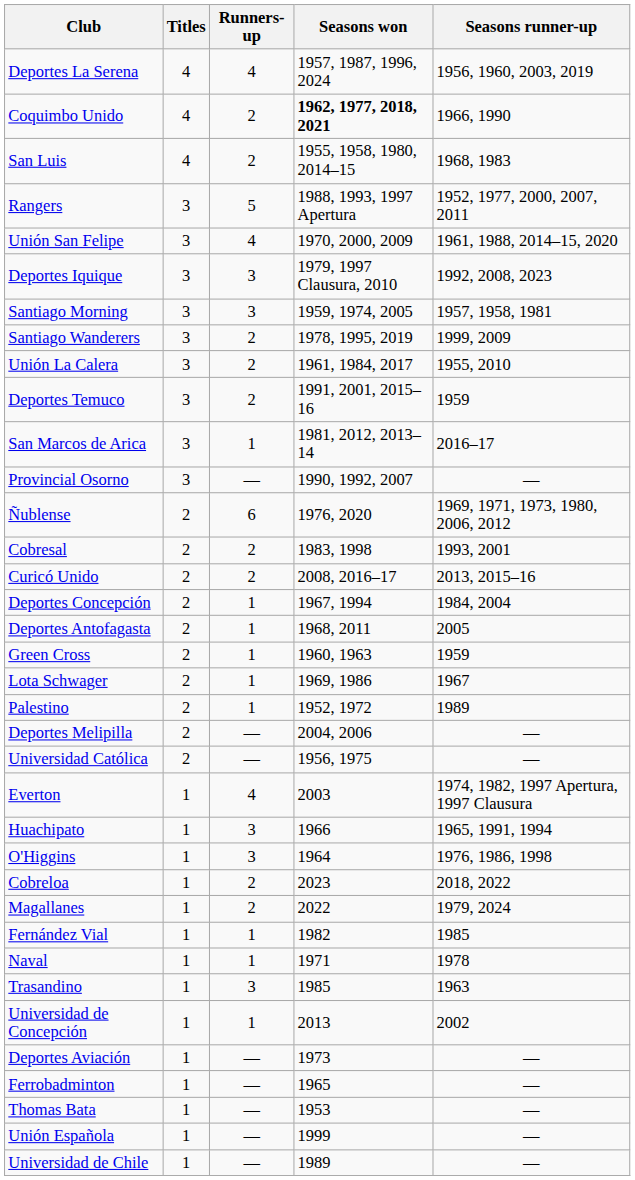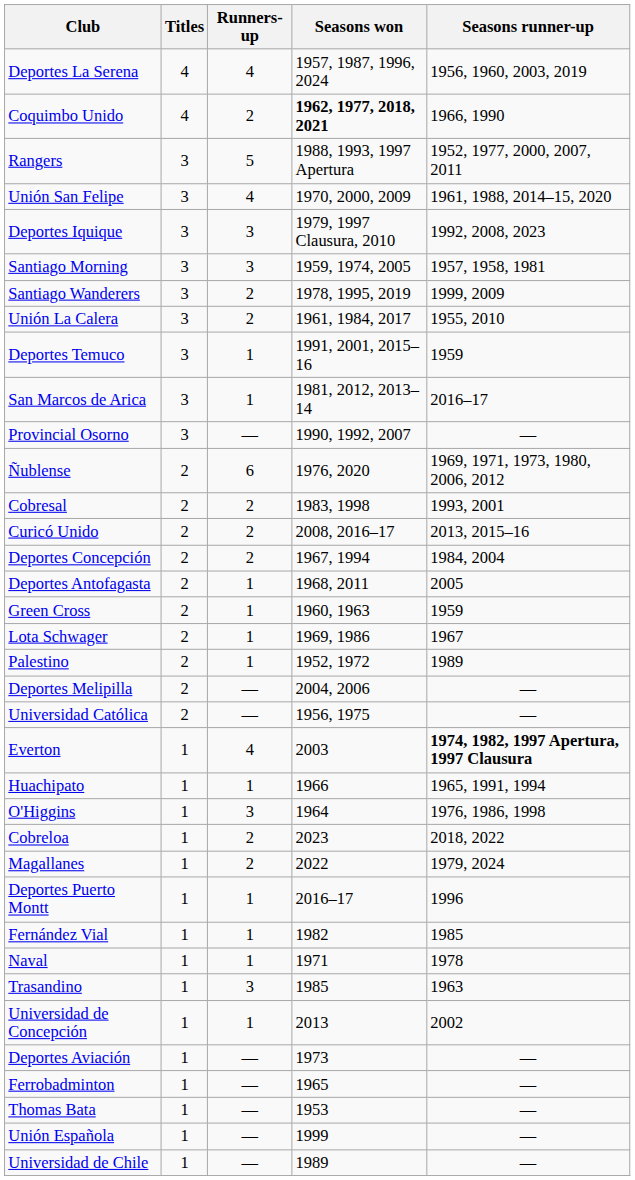 <table class="wikitable sortable plainrowheaders">
 <tr>
 <th scope=col>Club</th>
 <th scope=col>Titles</th>
 <th scope=col>Runners-up</th>
 <th scope=col>Seasons won</th>
 <th scope=col>Seasons runner-up</th>
 </tr>
 <tr>
 <td><a href='#'>Deportes La Serena</a></td>
 <td align=center>4</td>
 <td align=center>4</td>
 <td>1957, 1987, 1996, 2024</td>
 <td>1956, 1960, 2003, 2019</td>
 </tr>
 <tr>
 <td><a href='#'>Coquimbo Unido</a></td>
 <td align=center>4</td>
 <td align=center>2</td>
 <td><strong>1962, 1977, 2018, 2021</strong></td>
 <td>1966, 1990</td>
-</tr>
-<tr>
-<td><a href='#'>San Luis</a></td>
-<td align=center>4</td>
-<td align=center>2</td>
-<td>1955, 1958, 1980, 2014–15</td>
-<td>1968, 1983</td>
 </tr>
 <tr>
 <td><a href='#'>Rangers</a></td>
 <td align=center>3</td>
 <td align=center>5</td>
 <td>1988, 1993, 1997 Apertura</td>
 <td>1952, 1977, 2000, 2007, 2011</td>
 </tr>
 <tr>
 <td><a href='#'>Unión San Felipe</a></td>
 <td align=center>3</td>
 <td align=center>4</td>
 <td>1970, 2000, 2009</td>
 <td>1961, 1988, 2014–15, 2020</td>
 </tr>
 <tr>
 <td><a href='#'>Deportes Iquique</a></td>
 <td align=center>3</td>
 <td align=center>3</td>
 <td>1979, 1997 Clausura, 2010</td>
 <td>1992, 2008, 2023</td>
 </tr>
 <tr>
 <td><a href='#'>Santiago Morning</a></td>
 <td align=center>3</td>
 <td align=center>3</td>
 <td>1959, 1974, 2005</td>
 <td>1957, 1958, 1981</td>
 </tr>
 <tr>
 <td><a href='#'>Santiago Wanderers</a></td>
 <td align=center>3</td>
 <td align=center>2</td>
 <td>1978, 1995, 2019</td>
 <td>1999, 2009</td>
 </tr>
 <tr>
 <td><a href='#'>Unión La Calera</a></td>
 <td align=center>3</td>
 <td align=center>2</td>
 <td>1961, 1984, 2017</td>
 <td>1955, 2010</td>
 </tr>
 <tr>
 <td><a href='#'>Deportes Temuco</a></td>
 <td align=center>3</td>
-<td align=center>2</td>
+<td align=center>1</td>
 <td>1991, 2001, 2015–16</td>
 <td>1959</td>
 </tr>
 <tr>
 <td><a href='#'>San Marcos de Arica</a></td>
 <td align=center>3</td>
 <td align=center>1</td>
 <td>1981, 2012, 2013–14</td>
 <td>2016–17</td>
 </tr>
 <tr>
 <td><a href='#'>Provincial Osorno</a></td>
 <td align=center>3</td>
 <td align=center>—</td>
 <td>1990, 1992, 2007</td>
 <td align=center>—</td>
 </tr>
 <tr>
 <td><a href='#'>Ñublense</a></td>
 <td align=center>2</td>
 <td align=center>6</td>
 <td>1976, 2020</td>
 <td>1969, 1971, 1973, 1980, 2006, 2012</td>
 </tr>
 <tr>
 <td><a href='#'>Cobresal</a></td>
 <td align=center>2</td>
 <td align=center>2</td>
 <td>1983, 1998</td>
 <td>1993, 2001</td>
 </tr>
 <tr>
 <td><a href='#'>Curicó Unido</a></td>
 <td align=center>2</td>
 <td align=center>2</td>
 <td>2008, 2016–17</td>
 <td>2013, 2015–16</td>
 </tr>
 <tr>
 <td><a href='#'>Deportes Concepción</a></td>
 <td align=center>2</td>
-<td align=center>1</td>
+<td align=center>2</td>
 <td>1967, 1994</td>
 <td>1984, 2004</td>
 </tr>
 <tr>
 <td><a href='#'>Deportes Antofagasta</a></td>
 <td align=center>2</td>
 <td align=center>1</td>
 <td>1968, 2011</td>
 <td>2005</td>
 </tr>
 <tr>
 <td><a href='#'>Green Cross</a></td>
 <td align=center>2</td>
 <td align=center>1</td>
 <td>1960, 1963</td>
 <td>1959</td>
 </tr>
 <tr>
 <td><a href='#'>Lota Schwager</a></td>
 <td align=center>2</td>
 <td align=center>1</td>
 <td>1969, 1986</td>
 <td>1967</td>
 </tr>
 <tr>
 <td><a href='#'>Palestino</a></td>
 <td align=center>2</td>
 <td align=center>1</td>
 <td>1952, 1972</td>
 <td>1989</td>
 </tr>
 <tr>
 <td><a href='#'>Deportes Melipilla</a></td>
 <td align=center>2</td>
 <td align=center>—</td>
 <td>2004, 2006</td>
 <td align=center>—</td>
 </tr>
 <tr>
 <td><a href='#'>Universidad Católica</a></td>
 <td align=center>2</td>
 <td align=center>—</td>
 <td>1956, 1975</td>
 <td align=center>—</td>
 </tr>
 <tr>
 <td><a href='#'>Everton</a></td>
 <td align=center>1</td>
 <td align=center>4</td>
 <td>2003</td>
-<td>1974, 1982, 1997 Apertura, 1997 Clausura</td>
+<td><strong>1974, 1982, 1997 Apertura, 1997 Clausura</strong></td>
 </tr>
 <tr>
 <td><a href='#'>Huachipato</a></td>
 <td align=center>1</td>
-<td align=center>3</td>
+<td align=center>1</td>
 <td>1966</td>
 <td>1965, 1991, 1994</td>
 </tr>
 <tr>
 <td><a href='#'>O'Higgins</a></td>
 <td align=center>1</td>
 <td align=center>3</td>
 <td>1964</td>
 <td>1976, 1986, 1998</td>
 </tr>
 <tr>
 <td><a href='#'>Cobreloa</a></td>
 <td align=center>1</td>
 <td align=center>2</td>
 <td>2023</td>
 <td>2018, 2022</td>
 </tr>
 <tr>
 <td><a href='#'>Magallanes</a></td>
 <td align=center>1</td>
 <td align=center>2</td>
 <td>2022</td>
 <td>1979, 2024</td>
+</tr>
+<tr>
+<td><a href='#'>Deportes Puerto Montt</a></td>
+<td align=center>1</td>
+<td align=center>1</td>
+<td>2016–17</td>
+<td>1996</td>
 </tr>
 <tr>
 <td><a href='#'>Fernández Vial</a></td>
 <td align=center>1</td>
 <td align=center>1</td>
 <td>1982</td>
 <td>1985</td>
 </tr>
 <tr>
 <td><a href='#'>Naval</a></td>
 <td align=center>1</td>
 <td align=center>1</td>
 <td>1971</td>
 <td>1978</td>
 </tr>
 <tr>
 <td><a href='#'>Trasandino</a></td>
 <td align=center>1</td>
 <td align=center>3</td>
 <td>1985</td>
 <td>1963</td>
 </tr>
 <tr>
 <td><a href='#'>Universidad de Concepción</a></td>
 <td align=center>1</td>
 <td align=center>1</td>
 <td>2013</td>
 <td>2002</td>
 </tr>
 <tr>
 <td><a href='#'>Deportes Aviación</a></td>
 <td align=center>1</td>
 <td align=center>—</td>
 <td>1973</td>
 <td align=center>—</td>
 </tr>
 <tr>
 <td><a href='#'>Ferrobadminton</a></td>
 <td align=center>1</td>
 <td align=center>—</td>
 <td>1965</td>
 <td align=center>—</td>
 </tr>
 <tr>
 <td><a href='#'>Thomas Bata</a></td>
 <td align=center>1</td>
 <td align=center>—</td>
 <td>1953</td>
 <td align=center>—</td>
 </tr>
 <tr>
 <td><a href='#'>Unión Española</a></td>
 <td align=center>1</td>
 <td align=center>—</td>
 <td>1999</td>
 <td align=center>—</td>
 </tr>
 <tr>
 <td><a href='#'>Universidad de Chile</a></td>
 <td align=center>1</td>
 <td align=center>—</td>
 <td>1989</td>
 <td align=center>—</td>
 </tr>
 <tr>
 </tr>
 </table>
